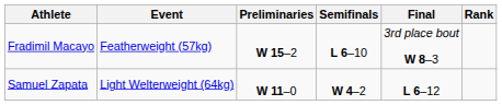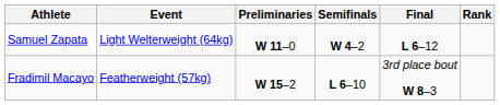 <table class="wikitable" border="1" style="font-size:90%">
 <tr>
 <th>Athlete</th>
 <th>Event</th>
 <th>Preliminaries</th>
 <th>Semifinals</th>
 <th>Final</th>
 <th>Rank</th>
 </tr>
 <tr>
+<td><a href='#'>Samuel Zapata</a></td>
+<td><a href='#'>Light Welterweight (64kg)</a></td>
+<td align=center> <br> <strong>W</strong> <strong>11</strong>–0</td>
+<td align=center> <br> <strong>W</strong> <strong>4</strong>–2</td>
+<td align=center> <br> <strong>L</strong> <strong>6</strong>–12</td>
+<td align=center></td>
+</tr>
+<tr>
 <td><a href='#'>Fradimil Macayo</a></td>
 <td><a href='#'>Featherweight (57kg)</a></td>
 <td align=center> <br> <strong>W</strong> <strong>15</strong>–2</td>
 <td align=center> <br> <strong>L</strong> <strong>6</strong>–10</td>
 <td align=center><em>3rd place bout</em><br> <br> <strong>W</strong> <strong>8</strong>–3</td>
 <td align=center></td>
 </tr>
-<tr>
-<td><a href='#'>Samuel Zapata</a></td>
-<td><a href='#'>Light Welterweight (64kg)</a></td>
-<td align=center> <br> <strong>W</strong> <strong>11</strong>–0</td>
-<td align=center> <br> <strong>W</strong> <strong>4</strong>–2</td>
-<td align=center> <br> <strong>L</strong> <strong>6</strong>–12</td>
-<td align=center></td>
-</tr>
 </table>
